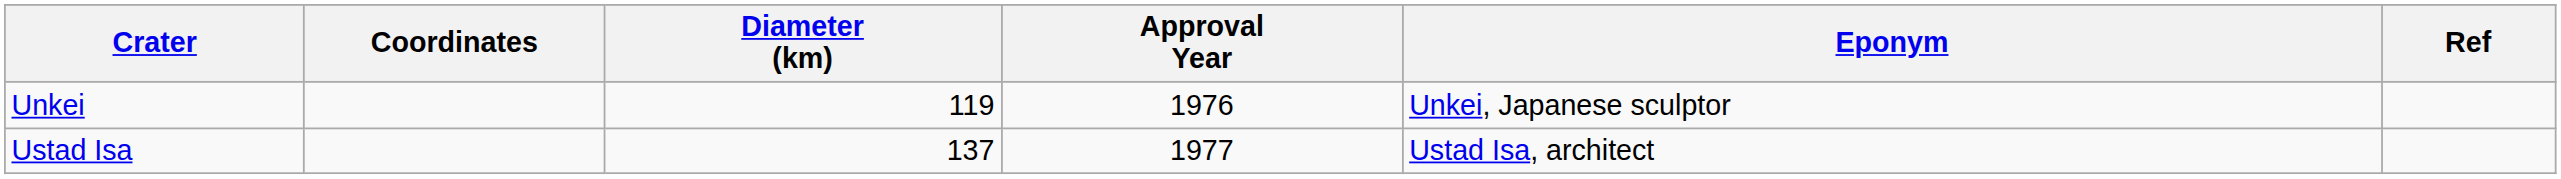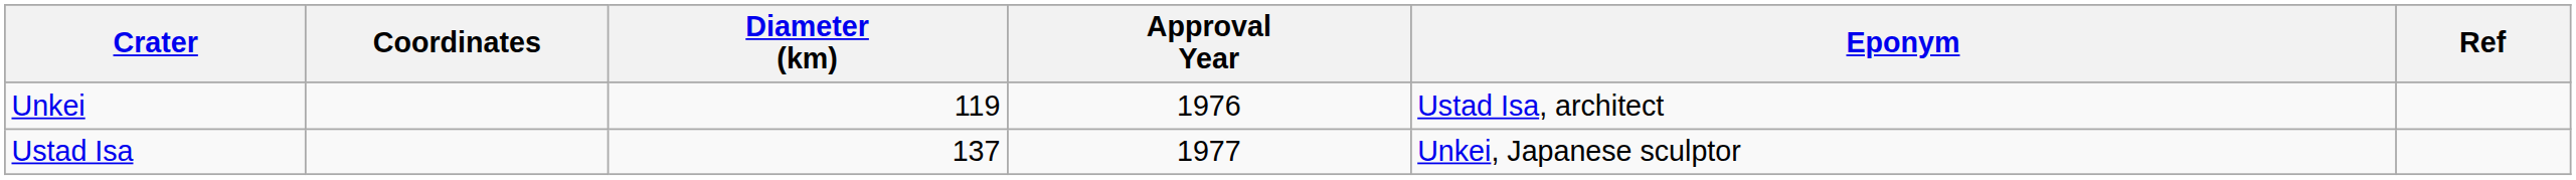 <table class="wikitable unsortable" style="min-width: 90%">
 <tr>
 <th style="width:10em"><a href='#'>Crater</a></th>
 <th style="width:10em">Coordinates</th>
 <th><a href='#'>Diameter</a><br>(km)</th>
 <th>Approval<br>Year</th>
 <th class="unsortable"><a href='#'>Eponym</a></th>
 <th class="unsortable">Ref</th>
 </tr>
 <tr id="Unkei">
 <td><a href='#'>Unkei</a></td>
 <td></td>
 <td align=right>119</td>
 <td align=center>1976</td>
-<td><a href='#'>Unkei</a>, Japanese sculptor</td>
+<td><a href='#'>Ustad Isa</a>, architect</td>
 <td></td>
 </tr>
 <tr id="Ustad Isa">
 <td><a href='#'>Ustad Isa</a></td>
 <td></td>
 <td align=right>137</td>
 <td align=center>1977</td>
-<td><a href='#'>Ustad Isa</a>, architect</td>
+<td><a href='#'>Unkei</a>, Japanese sculptor</td>
 <td></td>
 </tr>
 </table>
